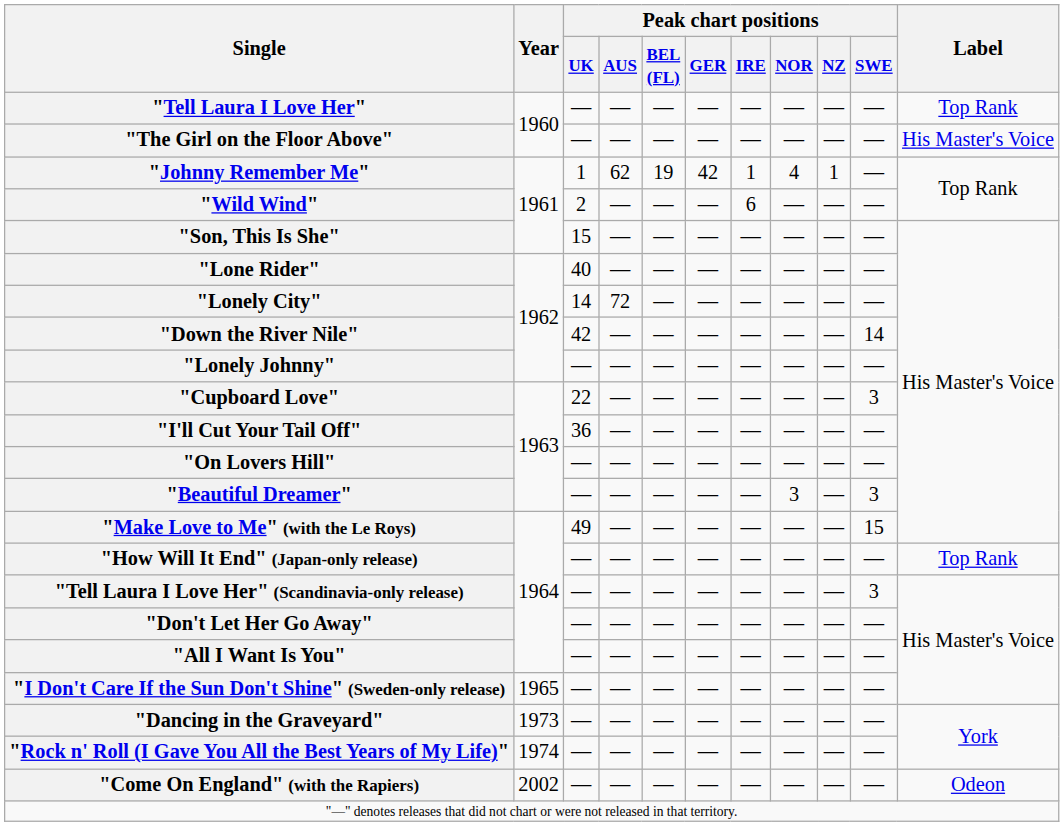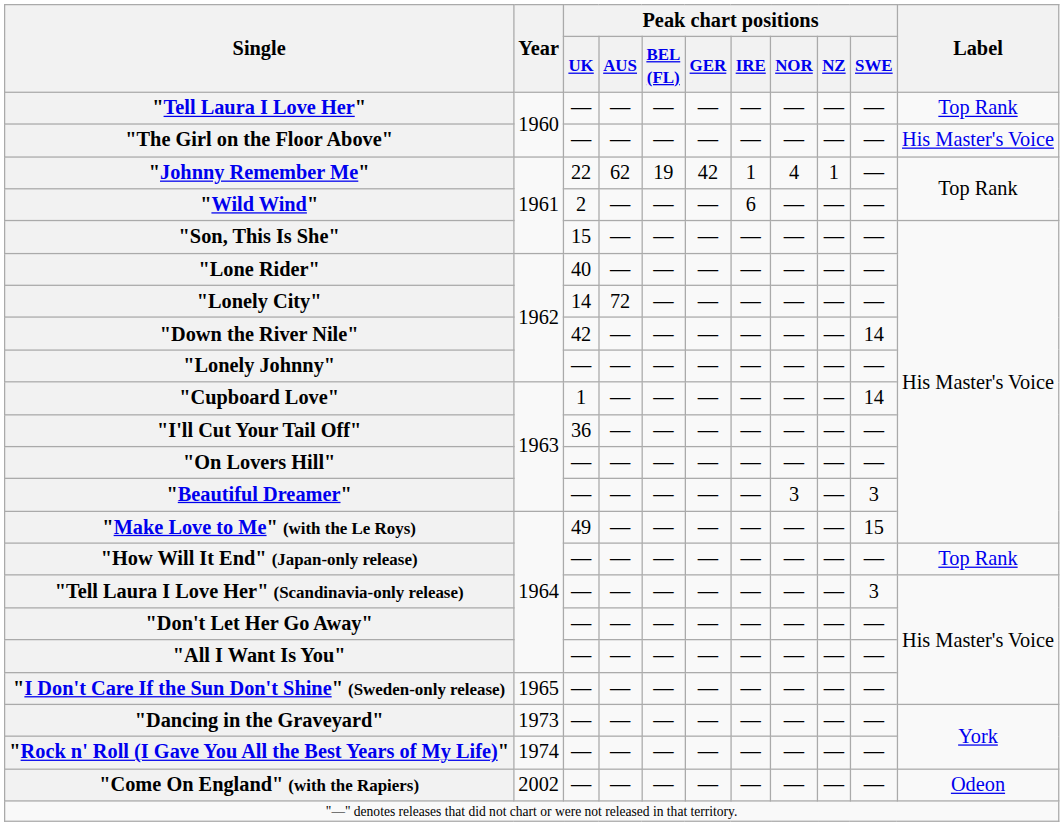 <table class="wikitable plainrowheaders" style="text-align:center;">
 <tr>
 <th rowspan="2">Single</th>
 <th rowspan="2">Year</th>
 <th colspan="8">Peak chart positions</th>
 <th rowspan="2">Label</th>
 </tr>
 <tr>
 <th scope="col"><small><a href='#'>UK</a></small><br></th>
 <th><small><a href='#'>AUS</a></small><br></th>
 <th scope="col"><small><a href='#'>BEL<br>(FL)</a></small><br></th>
 <th scope="col"><small><a href='#'>GER</a></small><br></th>
 <th scope="col"><small><a href='#'>IRE</a></small><br></th>
 <th scope="col"><small><a href='#'>NOR</a></small><br></th>
 <th><small><a href='#'>NZ</a></small><br></th>
 <th><small><a href='#'>SWE</a></small><br></th>
 </tr>
 <tr>
 <th scope="row">"<a href='#'>Tell Laura I Love Her</a>"</th>
 <td rowspan="2">1960</td>
 <td>—</td>
 <td>—</td>
 <td>—</td>
 <td>—</td>
 <td>—</td>
 <td>—</td>
 <td>—</td>
 <td>—</td>
 <td><a href='#'>Top Rank</a></td>
 </tr>
 <tr>
 <th scope="row">"The Girl on the Floor Above"</th>
 <td>—</td>
 <td>—</td>
 <td>—</td>
 <td>—</td>
 <td>—</td>
 <td>—</td>
 <td>—</td>
 <td>—</td>
 <td><a href='#'>His Master's Voice</a></td>
 </tr>
 <tr>
 <th scope="row">"<a href='#'>Johnny Remember Me</a>"</th>
 <td rowspan="3">1961</td>
-<td>1</td>
+<td>22</td>
 <td>62</td>
 <td>19</td>
 <td>42</td>
 <td>1</td>
 <td>4</td>
 <td>1</td>
 <td>—</td>
 <td rowspan="2">Top Rank</td>
 </tr>
 <tr>
 <th scope="row">"<a href='#'>Wild Wind</a>"</th>
 <td>2</td>
 <td>—</td>
 <td>—</td>
 <td>—</td>
 <td>6</td>
 <td>—</td>
 <td>—</td>
 <td>—</td>
 </tr>
 <tr>
 <th scope="row">"Son, This Is She"</th>
 <td>15</td>
 <td>—</td>
 <td>—</td>
 <td>—</td>
 <td>—</td>
 <td>—</td>
 <td>—</td>
 <td>—</td>
 <td rowspan="10">His Master's Voice</td>
 </tr>
 <tr>
 <th scope="row">"Lone Rider"</th>
 <td rowspan="4">1962</td>
 <td>40</td>
 <td>—</td>
 <td>—</td>
 <td>—</td>
 <td>—</td>
 <td>—</td>
 <td>—</td>
 <td>—</td>
 </tr>
 <tr>
 <th scope="row">"Lonely City"</th>
 <td>14</td>
 <td>72</td>
 <td>—</td>
 <td>—</td>
 <td>—</td>
 <td>—</td>
 <td>—</td>
 <td>—</td>
 </tr>
 <tr>
 <th scope="row">"Down the River Nile"</th>
 <td>42</td>
 <td>—</td>
 <td>—</td>
 <td>—</td>
 <td>—</td>
 <td>—</td>
 <td>—</td>
 <td>14</td>
 </tr>
 <tr>
 <th scope="row">"Lonely Johnny"</th>
 <td>—</td>
 <td>—</td>
 <td>—</td>
 <td>—</td>
 <td>—</td>
 <td>—</td>
 <td>—</td>
 <td>—</td>
 </tr>
 <tr>
 <th scope="row">"Cupboard Love"</th>
 <td rowspan="4">1963</td>
-<td>22</td>
+<td>1</td>
 <td>—</td>
 <td>—</td>
 <td>—</td>
 <td>—</td>
 <td>—</td>
 <td>—</td>
-<td>3</td>
+<td>14</td>
 </tr>
 <tr>
 <th scope="row">"I'll Cut Your Tail Off"</th>
 <td>36</td>
 <td>—</td>
 <td>—</td>
 <td>—</td>
 <td>—</td>
 <td>—</td>
 <td>—</td>
 <td>—</td>
 </tr>
 <tr>
 <th scope="row">"On Lovers Hill"</th>
 <td>—</td>
 <td>—</td>
 <td>—</td>
 <td>—</td>
 <td>—</td>
 <td>—</td>
 <td>—</td>
 <td>—</td>
 </tr>
 <tr>
 <th scope="row">"<a href='#'>Beautiful Dreamer</a>"</th>
 <td>—</td>
 <td>—</td>
 <td>—</td>
 <td>—</td>
 <td>—</td>
 <td>3</td>
 <td>—</td>
 <td>3</td>
 </tr>
 <tr>
 <th scope="row">"<a href='#'>Make Love to Me</a>" <small>(with the Le Roys)</small></th>
 <td rowspan="5">1964</td>
 <td>49</td>
 <td>—</td>
 <td>—</td>
 <td>—</td>
 <td>—</td>
 <td>—</td>
 <td>—</td>
 <td>15</td>
 </tr>
 <tr>
 <th scope="row">"How Will It End" <small>(Japan-only release)</small></th>
 <td>—</td>
 <td>—</td>
 <td>—</td>
 <td>—</td>
 <td>—</td>
 <td>—</td>
 <td>—</td>
 <td>—</td>
 <td><a href='#'>Top Rank</a></td>
 </tr>
 <tr>
 <th scope="row">"Tell Laura I Love Her" <small>(Scandinavia-only release)</small></th>
 <td>—</td>
 <td>—</td>
 <td>—</td>
 <td>—</td>
 <td>—</td>
 <td>—</td>
 <td>—</td>
 <td>3</td>
 <td rowspan="4">His Master's Voice</td>
 </tr>
 <tr>
 <th scope="row">"Don't Let Her Go Away"</th>
 <td>—</td>
 <td>—</td>
 <td>—</td>
 <td>—</td>
 <td>—</td>
 <td>—</td>
 <td>—</td>
 <td>—</td>
 </tr>
 <tr>
 <th scope="row">"All I Want Is You"</th>
 <td>—</td>
 <td>—</td>
 <td>—</td>
 <td>—</td>
 <td>—</td>
 <td>—</td>
 <td>—</td>
 <td>—</td>
 </tr>
 <tr>
 <th scope="row">"<a href='#'>I Don't Care If the Sun Don't Shine</a>" <small>(Sweden-only release)</small></th>
 <td>1965</td>
 <td>—</td>
 <td>—</td>
 <td>—</td>
 <td>—</td>
 <td>—</td>
 <td>—</td>
 <td>—</td>
 <td>—</td>
 </tr>
 <tr>
 <th scope="row">"Dancing in the Graveyard"</th>
 <td>1973</td>
 <td>—</td>
 <td>—</td>
 <td>—</td>
 <td>—</td>
 <td>—</td>
 <td>—</td>
 <td>—</td>
 <td>—</td>
 <td rowspan="2"><a href='#'>York</a></td>
 </tr>
 <tr>
 <th scope="row">"<a href='#'>Rock n' Roll (I Gave You All the Best Years of My Life)</a>"</th>
 <td>1974</td>
 <td>—</td>
 <td>—</td>
 <td>—</td>
 <td>—</td>
 <td>—</td>
 <td>—</td>
 <td>—</td>
 <td>—</td>
 </tr>
 <tr>
 <th scope="row">"Come On England" <small>(with the Rapiers)</small></th>
 <td>2002</td>
 <td>—</td>
 <td>—</td>
 <td>—</td>
 <td>—</td>
 <td>—</td>
 <td>—</td>
 <td>—</td>
 <td>—</td>
 <td><a href='#'>Odeon</a></td>
 </tr>
 <tr>
 <td colspan="11" style="font-size:8pt">"—" denotes releases that did not chart or were not released in that territory.</td>
 </tr>
 </table>
